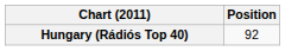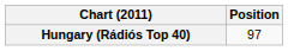 <table class="wikitable plainrowheaders sortable" style="text-align:center;">
 <tr>
 <th scope="col" style="width:17em;">Chart (2011)</th>
 <th scope="col">Position</th>
 </tr>
 <tr>
 <th scope="row">Hungary (Rádiós Top 40)</th>
-<td>92</td>
+<td>97</td>
 </tr>
 </table>
